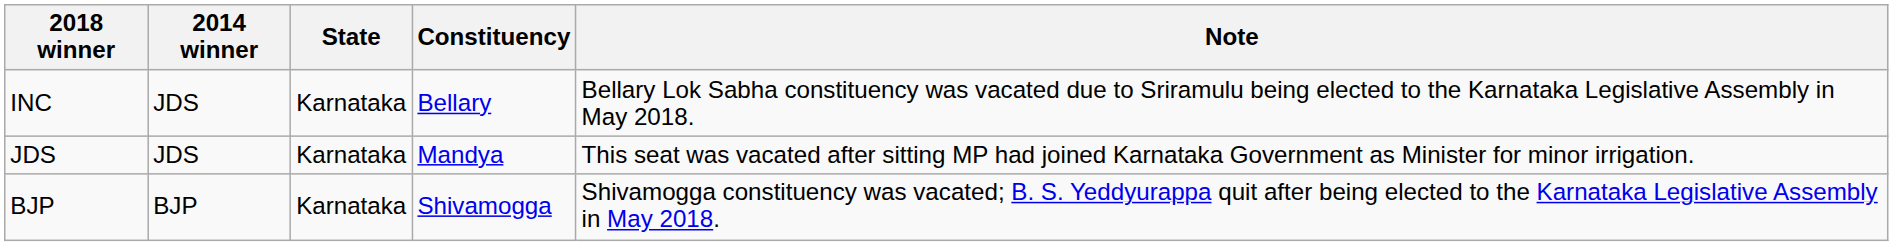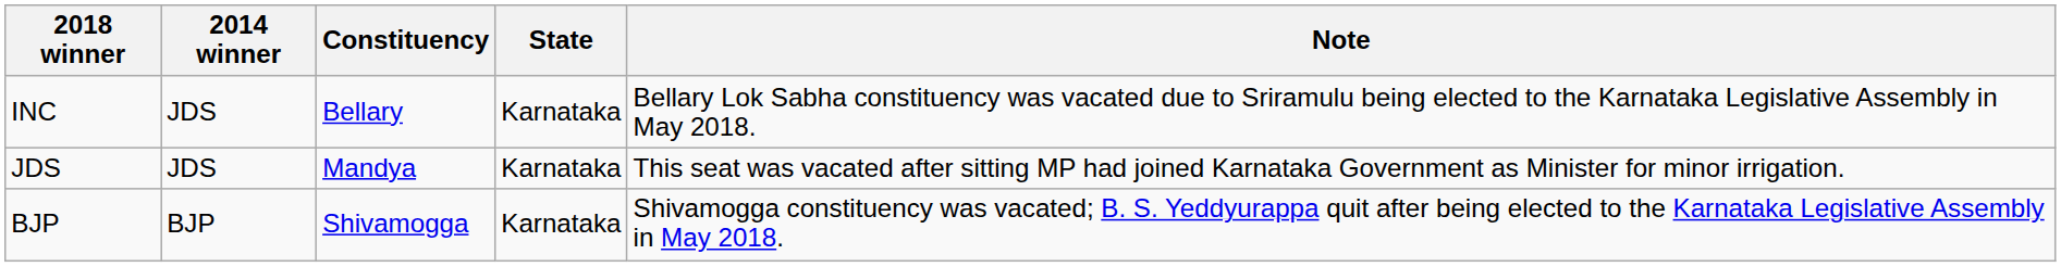 <table class="wikitable">
 <tr>
 <th>2018 winner</th>
 <th>2014 winner</th>
+<th>Constituency</th>
 <th>State</th>
-<th>Constituency</th>
 <th>Note</th>
 </tr>
 <tr>
 <td>INC</td>
 <td>JDS</td>
+<td><a href='#'>Bellary</a></td>
 <td>Karnataka</td>
-<td><a href='#'>Bellary</a></td>
 <td>Bellary Lok Sabha constituency was vacated due to Sriramulu being elected to the Karnataka Legislative Assembly in May 2018.</td>
 </tr>
 <tr>
 <td>JDS</td>
 <td>JDS</td>
+<td><a href='#'>Mandya</a></td>
 <td>Karnataka</td>
-<td><a href='#'>Mandya</a></td>
 <td>This seat was vacated after sitting MP had joined Karnataka Government as Minister for minor irrigation.</td>
 </tr>
 <tr>
 <td>BJP</td>
 <td>BJP</td>
+<td><a href='#'>Shivamogga</a></td>
 <td>Karnataka</td>
-<td><a href='#'>Shivamogga</a></td>
 <td>Shivamogga constituency was vacated; <a href='#'>B. S. Yeddyurappa</a> quit after being elected to the <a href='#'>Karnataka Legislative Assembly</a> in <a href='#'>May 2018</a>.</td>
 </tr>
 </table>
